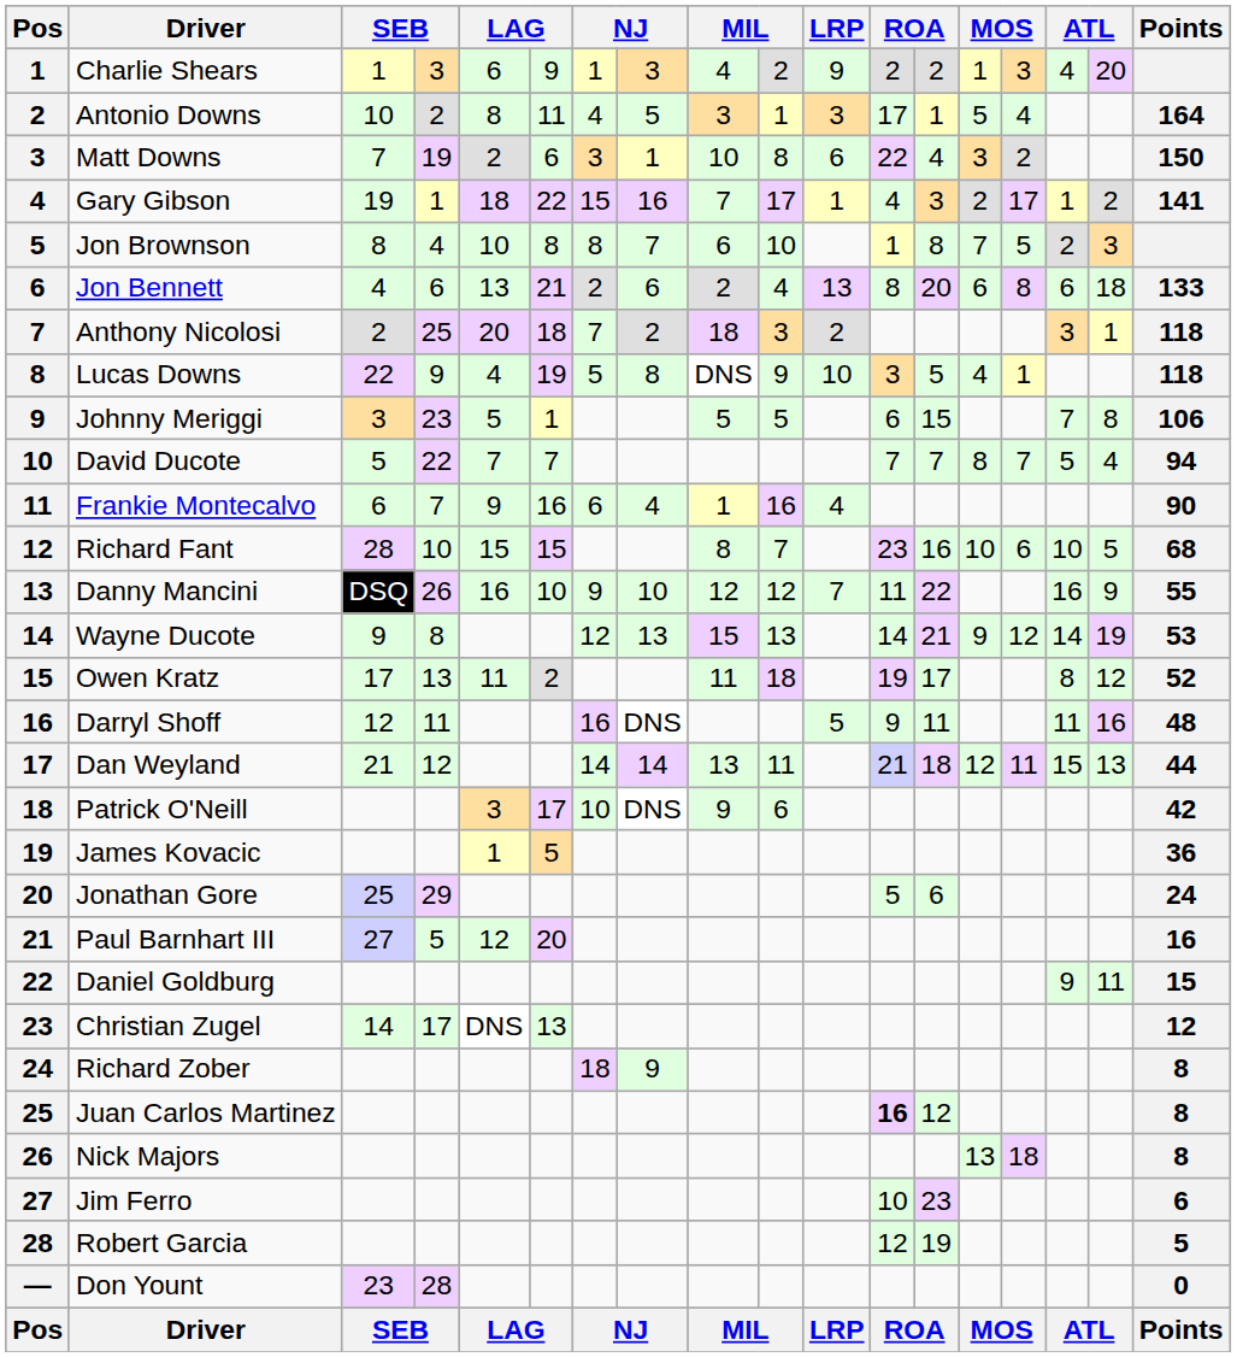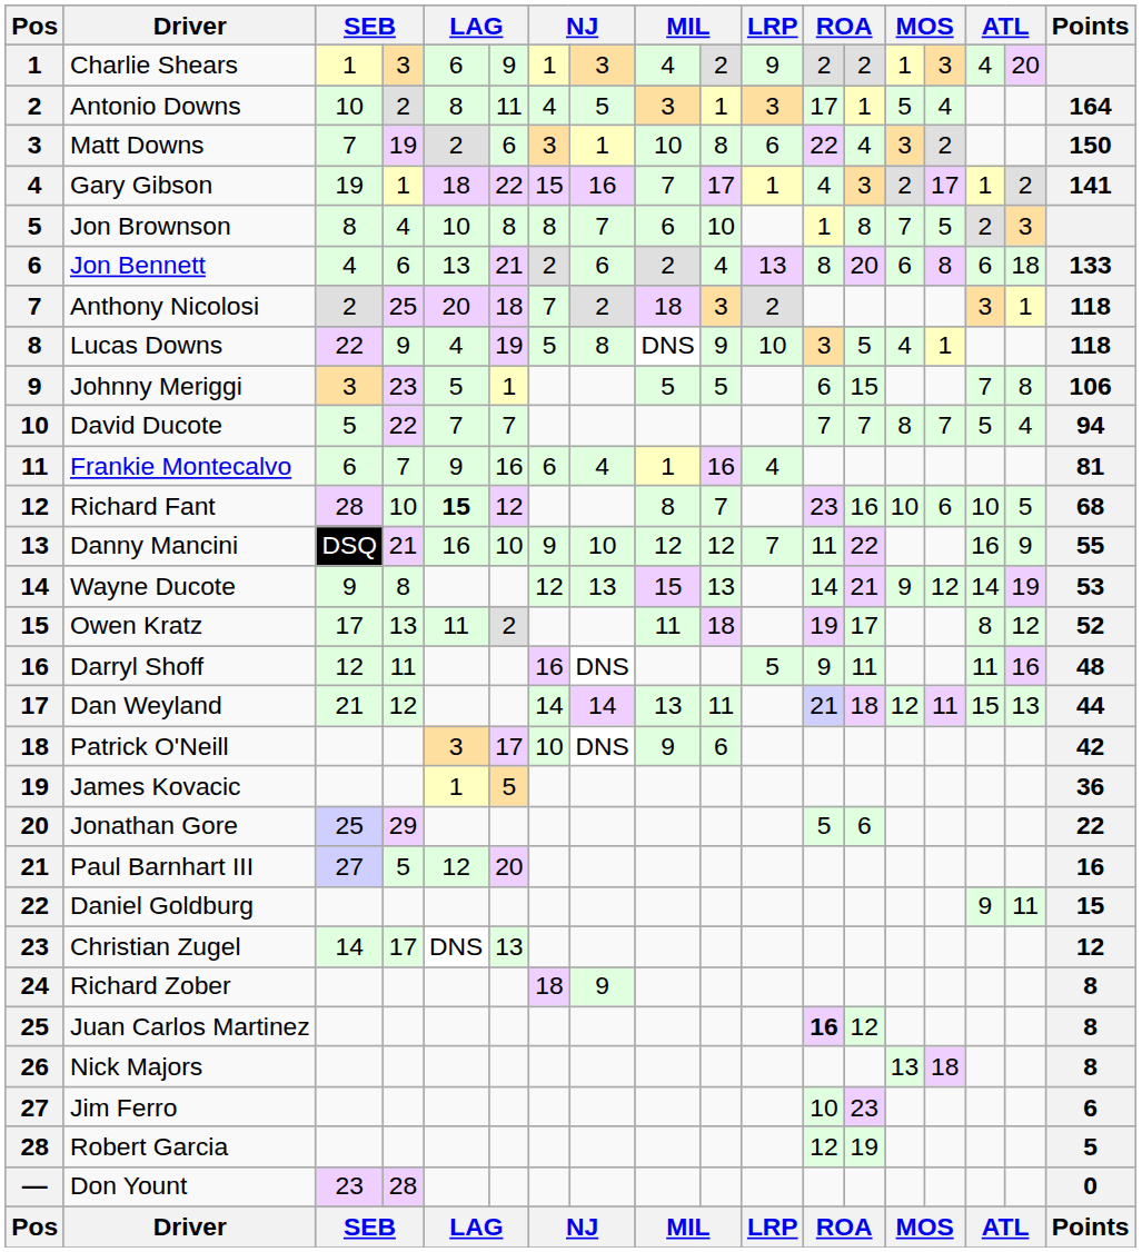 <table class="wikitable" style="font-size:85%; text-align:center">
 <tr style="background:#f9f9f9" valign="top">
 <th valign="middle">Pos</th>
 <th valign="middle">Driver</th>
 <th colspan=2><a href='#'>SEB</a><br></th>
 <th colspan=2><a href='#'>LAG</a><br></th>
 <th colspan=2><a href='#'>NJ</a><br></th>
 <th colspan=2><a href='#'>MIL</a><br></th>
 <th><a href='#'>LRP</a><br></th>
 <th colspan=2><a href='#'>ROA</a><br></th>
 <th colspan=2><a href='#'>MOS</a><br></th>
 <th colspan=2><a href='#'>ATL</a><br></th>
 <th valign="middle">Points</th>
 </tr>
 <tr>
 <th>1</th>
 <td align="left"> Charlie Shears</td>
 <td style="background:#ffffbf;">1</td>
 <td style="background:#ffdf9f;">3</td>
 <td style="background:#dfffdf;">6</td>
 <td style="background:#dfffdf;">9</td>
 <td style="background:#ffffbf;">1</td>
 <td style="background:#ffdf9f;">3</td>
 <td style="background:#dfffdf;">4</td>
 <td style="background:#dfdfdf;">2</td>
 <td style="background:#dfffdf;">9</td>
 <td style="background:#dfdfdf;">2</td>
 <td style="background:#dfdfdf;">2</td>
 <td style="background:#ffffbf;">1</td>
 <td style="background:#ffdf9f;">3</td>
 <td style="background:#dfffdf;">4</td>
 <td style="background:#efcfff;">20</td>
 <th></th>
 </tr>
 <tr>
 <th>2</th>
 <td align="left"> Antonio Downs</td>
 <td style="background:#dfffdf;">10</td>
 <td style="background:#dfdfdf;">2</td>
 <td style="background:#dfffdf;">8</td>
 <td style="background:#dfffdf;">11</td>
 <td style="background:#dfffdf;">4</td>
 <td style="background:#dfffdf;">5</td>
 <td style="background:#ffdf9f;">3</td>
 <td style="background:#ffffbf;">1</td>
 <td style="background:#ffdf9f;">3</td>
 <td style="background:#dfffdf;">17</td>
 <td style="background:#ffffbf;">1</td>
 <td style="background:#dfffdf;">5</td>
 <td style="background:#dfffdf;">4</td>
 <td></td>
 <td></td>
 <th>164</th>
 </tr>
 <tr>
 <th>3</th>
 <td align="left"> Matt Downs</td>
 <td style="background:#dfffdf;">7</td>
 <td style="background:#efcfff;">19</td>
 <td style="background:#dfdfdf;">2</td>
 <td style="background:#dfffdf;">6</td>
 <td style="background:#ffdf9f;">3</td>
 <td style="background:#ffffbf;">1</td>
 <td style="background:#dfffdf;">10</td>
 <td style="background:#dfffdf;">8</td>
 <td style="background:#dfffdf;">6</td>
 <td style="background:#efcfff;">22</td>
 <td style="background:#dfffdf;">4</td>
 <td style="background:#ffdf9f;">3</td>
 <td style="background:#dfdfdf;">2</td>
 <td></td>
 <td></td>
 <th>150</th>
 </tr>
 <tr>
 <th>4</th>
 <td align="left"> Gary Gibson</td>
 <td style="background:#dfffdf;">19</td>
 <td style="background:#ffffbf;">1</td>
 <td style="background:#efcfff;">18</td>
 <td style="background:#efcfff;">22</td>
 <td style="background:#efcfff;">15</td>
 <td style="background:#efcfff;">16</td>
 <td style="background:#dfffdf;">7</td>
 <td style="background:#efcfff;">17</td>
 <td style="background:#ffffbf;">1</td>
 <td style="background:#dfffdf;">4</td>
 <td style="background:#ffdf9f;">3</td>
 <td style="background:#dfdfdf;">2</td>
 <td style="background:#efcfff;">17</td>
 <td style="background:#ffffbf;">1</td>
 <td style="background:#dfdfdf;">2</td>
 <th>141</th>
 </tr>
 <tr>
 <th>5</th>
 <td align="left"> Jon Brownson</td>
 <td style="background:#dfffdf;">8</td>
 <td style="background:#dfffdf;">4</td>
 <td style="background:#dfffdf;">10</td>
 <td style="background:#dfffdf;">8</td>
 <td style="background:#dfffdf;">8</td>
 <td style="background:#dfffdf;">7</td>
 <td style="background:#dfffdf;">6</td>
 <td style="background:#dfffdf;">10</td>
 <td></td>
 <td style="background:#ffffbf;">1</td>
 <td style="background:#dfffdf;">8</td>
 <td style="background:#dfffdf;">7</td>
 <td style="background:#dfffdf;">5</td>
 <td style="background:#dfdfdf;">2</td>
 <td style="background:#ffdf9f;">3</td>
 <th></th>
 </tr>
 <tr>
 <th>6</th>
 <td align="left"> <a href='#'>Jon Bennett</a></td>
 <td style="background:#dfffdf;">4</td>
 <td style="background:#dfffdf;">6</td>
 <td style="background:#dfffdf;">13</td>
 <td style="background:#efcfff;">21</td>
 <td style="background:#dfdfdf;">2</td>
 <td style="background:#dfffdf;">6</td>
 <td style="background:#dfdfdf;">2</td>
 <td style="background:#dfffdf;">4</td>
 <td style="background:#efcfff;">13</td>
 <td style="background:#dfffdf;">8</td>
 <td style="background:#efcfff;">20</td>
 <td style="background:#dfffdf;">6</td>
 <td style="background:#efcfff;">8</td>
 <td style="background:#dfffdf;">6</td>
 <td style="background:#dfffdf;">18</td>
 <th>133</th>
 </tr>
 <tr>
 <th>7</th>
 <td align="left"> Anthony Nicolosi</td>
 <td style="background:#dfdfdf;">2</td>
 <td style="background:#efcfff;">25</td>
 <td style="background:#efcfff;">20</td>
 <td style="background:#efcfff;">18</td>
 <td style="background:#dfffdf;">7</td>
 <td style="background:#dfdfdf;">2</td>
 <td style="background:#efcfff;">18</td>
 <td style="background:#ffdf9f;">3</td>
 <td style="background:#dfdfdf;">2</td>
 <td></td>
 <td></td>
 <td></td>
 <td></td>
 <td style="background:#ffdf9f;">3</td>
 <td style="background:#ffffbf;">1</td>
 <th>118</th>
 </tr>
 <tr>
 <th>8</th>
 <td align="left"> Lucas Downs</td>
 <td style="background:#efcfff;">22</td>
 <td style="background:#dfffdf;">9</td>
 <td style="background:#dfffdf;">4</td>
 <td style="background:#efcfff;">19</td>
 <td style="background:#dfffdf;">5</td>
 <td style="background:#dfffdf;">8</td>
 <td style="background:#ffffff;">DNS</td>
 <td style="background:#dfffdf;">9</td>
 <td style="background:#dfffdf;">10</td>
 <td style="background:#ffdf9f;">3</td>
 <td style="background:#dfffdf;">5</td>
 <td style="background:#dfffdf;">4</td>
 <td style="background:#ffffbf;">1</td>
 <td></td>
 <td></td>
 <th>118</th>
 </tr>
 <tr>
 <th>9</th>
 <td align="left"> Johnny Meriggi</td>
 <td style="background:#ffdf9f;">3</td>
 <td style="background:#efcfff;">23</td>
 <td style="background:#dfffdf;">5</td>
 <td style="background:#ffffbf;">1</td>
 <td></td>
 <td></td>
 <td style="background:#dfffdf;">5</td>
 <td style="background:#dfffdf;">5</td>
 <td></td>
 <td style="background:#dfffdf;">6</td>
 <td style="background:#dfffdf;">15</td>
 <td></td>
 <td></td>
 <td style="background:#dfffdf;">7</td>
 <td style="background:#dfffdf;">8</td>
 <th>106</th>
 </tr>
 <tr>
 <th>10</th>
 <td align="left"> David Ducote</td>
 <td style="background:#dfffdf;">5</td>
 <td style="background:#efcfff;">22</td>
 <td style="background:#dfffdf;">7</td>
 <td style="background:#dfffdf;">7</td>
 <td></td>
 <td></td>
 <td></td>
 <td></td>
 <td></td>
 <td style="background:#dfffdf;">7</td>
 <td style="background:#dfffdf;">7</td>
 <td style="background:#dfffdf;">8</td>
 <td style="background:#dfffdf;">7</td>
 <td style="background:#dfffdf;">5</td>
 <td style="background:#dfffdf;">4</td>
 <th>94</th>
 </tr>
 <tr>
 <th>11</th>
 <td align="left"> <a href='#'>Frankie Montecalvo</a></td>
 <td style="background:#dfffdf;">6</td>
 <td style="background:#dfffdf;">7</td>
 <td style="background:#dfffdf;">9</td>
 <td style="background:#dfffdf;">16</td>
 <td style="background:#dfffdf;">6</td>
 <td style="background:#dfffdf;">4</td>
 <td style="background:#ffffbf;">1</td>
 <td style="background:#efcfff;">16</td>
 <td style="background:#dfffdf;">4</td>
 <td></td>
 <td></td>
 <td></td>
 <td></td>
 <td></td>
 <td></td>
-<th>90</th>
+<th>81</th>
 </tr>
 <tr>
 <th>12</th>
 <td align="left"> Richard Fant</td>
 <td style="background:#efcfff;">28</td>
 <td style="background:#dfffdf;">10</td>
-<td style="background:#dfffdf;">15</td>
-<td style="background:#efcfff;">15</td>
+<td style="background:#dfffdf;"><strong>15</strong></td>
+<td style="background:#efcfff;">12</td>
 <td></td>
 <td></td>
 <td style="background:#dfffdf;">8</td>
 <td style="background:#dfffdf;">7</td>
 <td></td>
 <td style="background:#efcfff;">23</td>
 <td style="background:#dfffdf;">16</td>
 <td style="background:#dfffdf;">10</td>
 <td style="background:#dfffdf;">6</td>
 <td style="background:#dfffdf;">10</td>
 <td style="background:#dfffdf;">5</td>
 <th>68</th>
 </tr>
 <tr>
 <th>13</th>
 <td align="left"> Danny Mancini</td>
 <td style="background:#000000; color:white;">DSQ</td>
-<td style="background:#efcfff;">26</td>
+<td style="background:#efcfff;">21</td>
 <td style="background:#dfffdf;">16</td>
 <td style="background:#dfffdf;">10</td>
 <td style="background:#dfffdf;">9</td>
 <td style="background:#dfffdf;">10</td>
 <td style="background:#dfffdf;">12</td>
 <td style="background:#dfffdf;">12</td>
 <td style="background:#dfffdf;">7</td>
 <td style="background:#dfffdf;">11</td>
 <td style="background:#efcfff;">22</td>
 <td></td>
 <td></td>
 <td style="background:#dfffdf;">16</td>
 <td style="background:#dfffdf;">9</td>
 <th>55</th>
 </tr>
 <tr>
 <th>14</th>
 <td align="left"> Wayne Ducote</td>
 <td style="background:#dfffdf;">9</td>
 <td style="background:#dfffdf;">8</td>
 <td></td>
 <td></td>
 <td style="background:#dfffdf;">12</td>
 <td style="background:#dfffdf;">13</td>
 <td style="background:#efcfff;">15</td>
 <td style="background:#dfffdf;">13</td>
 <td></td>
 <td style="background:#dfffdf;">14</td>
 <td style="background:#efcfff;">21</td>
 <td style="background:#dfffdf;">9</td>
 <td style="background:#dfffdf;">12</td>
 <td style="background:#dfffdf;">14</td>
 <td style="background:#efcfff;">19</td>
 <th>53</th>
 </tr>
 <tr>
 <th>15</th>
 <td align="left"> Owen Kratz</td>
 <td style="background:#dfffdf;">17</td>
 <td style="background:#dfffdf;">13</td>
 <td style="background:#dfffdf;">11</td>
 <td style="background:#dfdfdf;">2</td>
 <td></td>
 <td></td>
 <td style="background:#dfffdf;">11</td>
 <td style="background:#efcfff;">18</td>
 <td></td>
 <td style="background:#efcfff;">19</td>
 <td style="background:#dfffdf;">17</td>
 <td></td>
 <td></td>
 <td style="background:#dfffdf;">8</td>
 <td style="background:#dfffdf;">12</td>
 <th>52</th>
 </tr>
 <tr>
 <th>16</th>
 <td align="left"> Darryl Shoff</td>
 <td style="background:#dfffdf;">12</td>
 <td style="background:#dfffdf;">11</td>
 <td></td>
 <td></td>
 <td style="background:#efcfff;">16</td>
 <td style="background:#ffffff;">DNS</td>
 <td></td>
 <td></td>
 <td style="background:#dfffdf;">5</td>
 <td style="background:#dfffdf;">9</td>
 <td style="background:#dfffdf;">11</td>
 <td></td>
 <td></td>
 <td style="background:#dfffdf;">11</td>
 <td style="background:#efcfff;">16</td>
 <th>48</th>
 </tr>
 <tr>
 <th>17</th>
 <td align="left"> Dan Weyland</td>
 <td style="background:#dfffdf;">21</td>
 <td style="background:#dfffdf;">12</td>
 <td></td>
 <td></td>
 <td style="background:#dfffdf;">14</td>
 <td style="background:#efcfff;">14</td>
 <td style="background:#dfffdf;">13</td>
 <td style="background:#dfffdf;">11</td>
 <td></td>
 <td style="background:#cfcfff;">21</td>
 <td style="background:#efcfff;">18</td>
 <td style="background:#dfffdf;">12</td>
 <td style="background:#efcfff;">11</td>
 <td style="background:#dfffdf;">15</td>
 <td style="background:#dfffdf;">13</td>
 <th>44</th>
 </tr>
 <tr>
 <th>18</th>
 <td align="left"> Patrick O'Neill</td>
 <td></td>
 <td></td>
 <td style="background:#ffdf9f;">3</td>
 <td style="background:#efcfff;">17</td>
 <td style="background:#dfffdf;">10</td>
 <td style="background:#ffffff;">DNS</td>
 <td style="background:#dfffdf;">9</td>
 <td style="background:#dfffdf;">6</td>
 <td></td>
 <td></td>
 <td></td>
 <td></td>
 <td></td>
 <td></td>
 <td></td>
 <th>42</th>
 </tr>
 <tr>
 <th>19</th>
 <td align="left"> James Kovacic</td>
 <td></td>
 <td></td>
 <td style="background:#ffffbf;">1</td>
 <td style="background:#ffdf9f;">5</td>
 <td></td>
 <td></td>
 <td></td>
 <td></td>
 <td></td>
 <td></td>
 <td></td>
 <td></td>
 <td></td>
 <td></td>
 <td></td>
 <th>36</th>
 </tr>
 <tr>
 <th>20</th>
 <td align="left"> Jonathan Gore</td>
 <td style="background:#cfcfff;">25</td>
 <td style="background:#efcfff;">29</td>
 <td></td>
 <td></td>
 <td></td>
 <td></td>
 <td></td>
 <td></td>
 <td></td>
 <td style="background:#dfffdf;">5</td>
 <td style="background:#dfffdf;">6</td>
 <td></td>
 <td></td>
 <td></td>
 <td></td>
-<th>24</th>
+<th>22</th>
 </tr>
 <tr>
 <th>21</th>
 <td align="left"> Paul Barnhart III</td>
 <td style="background:#cfcfff;">27</td>
 <td style="background:#dfffdf;">5</td>
 <td style="background:#dfffdf;">12</td>
 <td style="background:#efcfff;">20</td>
 <td></td>
 <td></td>
 <td></td>
 <td></td>
 <td></td>
 <td></td>
 <td></td>
 <td></td>
 <td></td>
 <td></td>
 <td></td>
 <th>16</th>
 </tr>
 <tr>
 <th>22</th>
 <td align="left"> Daniel Goldburg</td>
 <td></td>
 <td></td>
 <td></td>
 <td></td>
 <td></td>
 <td></td>
 <td></td>
 <td></td>
 <td></td>
 <td></td>
 <td></td>
 <td></td>
 <td></td>
 <td style="background:#dfffdf;">9</td>
 <td style="background:#dfffdf;">11</td>
 <th>15</th>
 </tr>
 <tr>
 <th>23</th>
 <td align="left"> Christian Zugel</td>
 <td style="background:#dfffdf;">14</td>
 <td style="background:#dfffdf;">17</td>
 <td style="background:#ffffff;">DNS</td>
 <td style="background:#dfffdf;">13</td>
 <td></td>
 <td></td>
 <td></td>
 <td></td>
 <td></td>
 <td></td>
 <td></td>
 <td></td>
 <td></td>
 <td></td>
 <td></td>
 <th>12</th>
 </tr>
 <tr>
 <th>24</th>
 <td align="left"> Richard Zober</td>
 <td></td>
 <td></td>
 <td></td>
 <td></td>
 <td style="background:#efcfff;">18</td>
 <td style="background:#dfffdf;">9</td>
 <td></td>
 <td></td>
 <td></td>
 <td></td>
 <td></td>
 <td></td>
 <td></td>
 <td></td>
 <td></td>
 <th>8</th>
 </tr>
 <tr>
 <th>25</th>
 <td align="left"> Juan Carlos Martinez</td>
 <td></td>
 <td></td>
 <td></td>
 <td></td>
 <td></td>
 <td></td>
 <td></td>
 <td></td>
 <td></td>
 <td style="background:#efcfff;"><strong>16</strong></td>
 <td style="background:#dfffdf;">12</td>
 <td></td>
 <td></td>
 <td></td>
 <td></td>
 <th>8</th>
 </tr>
 <tr>
 <th>26</th>
 <td align="left"> Nick Majors</td>
 <td></td>
 <td></td>
 <td></td>
 <td></td>
 <td></td>
 <td></td>
 <td></td>
 <td></td>
 <td></td>
 <td></td>
 <td></td>
 <td style="background:#dfffdf;">13</td>
 <td style="background:#efcfff;">18</td>
 <td></td>
 <td></td>
 <th>8</th>
 </tr>
 <tr>
 <th>27</th>
 <td align="left"> Jim Ferro</td>
 <td></td>
 <td></td>
 <td></td>
 <td></td>
 <td></td>
 <td></td>
 <td></td>
 <td></td>
 <td></td>
 <td style="background:#dfffdf;">10</td>
 <td style="background:#efcfff;">23</td>
 <td></td>
 <td></td>
 <td></td>
 <td></td>
 <th>6</th>
 </tr>
 <tr>
 <th>28</th>
 <td align="left"> Robert Garcia</td>
 <td></td>
 <td></td>
 <td></td>
 <td></td>
 <td></td>
 <td></td>
 <td></td>
 <td></td>
 <td></td>
 <td style="background:#dfffdf;">12</td>
 <td style="background:#dfffdf;">19</td>
 <td></td>
 <td></td>
 <td></td>
 <td></td>
 <th>5</th>
 </tr>
 <tr>
 <th>—</th>
 <td align="left"> Don Yount</td>
 <td style="background:#efcfff;">23</td>
 <td style="background:#efcfff;">28</td>
 <td></td>
 <td></td>
 <td></td>
 <td></td>
 <td></td>
 <td></td>
 <td></td>
 <td></td>
 <td></td>
 <td></td>
 <td></td>
 <td></td>
 <td></td>
 <th>0</th>
 </tr>
 <tr style="background:#f9f9f9" valign="top">
 <th valign="middle">Pos</th>
 <th valign="middle">Driver</th>
 <th colspan=2><a href='#'>SEB</a><br></th>
 <th colspan=2><a href='#'>LAG</a><br></th>
 <th colspan=2><a href='#'>NJ</a><br></th>
 <th colspan=2><a href='#'>MIL</a><br></th>
 <th><a href='#'>LRP</a><br></th>
 <th colspan=2><a href='#'>ROA</a><br></th>
 <th colspan=2><a href='#'>MOS</a><br></th>
 <th colspan=2><a href='#'>ATL</a><br></th>
 <th valign="middle">Points</th>
 </tr>
 </table>
